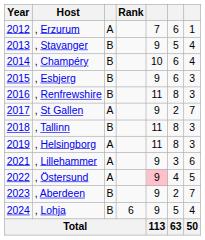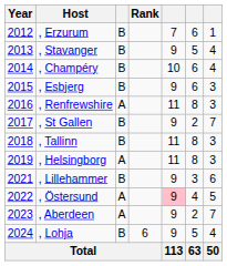 <table class=wikitable>
 <tr>
 <th>Year</th>
 <th>Host</th>
 <th></th>
 <th>Rank</th>
 <th></th>
 <th></th>
 <th></th>
 </tr>
 <tr align=center>
 <td><a href='#'>2012</a></td>
 <td align=left>, <a href='#'>Erzurum</a></td>
-<td>A</td>
+<td>B</td>
 <td></td>
 <td>7</td>
 <td>6</td>
 <td>1</td>
 </tr>
 <tr align=center>
 <td><a href='#'>2013</a></td>
 <td align=left>, <a href='#'>Stavanger</a></td>
 <td>B</td>
 <td></td>
 <td>9</td>
 <td>5</td>
 <td>4</td>
 </tr>
 <tr align=center>
 <td><a href='#'>2014</a></td>
 <td align=left>, <a href='#'>Champéry</a></td>
 <td>B</td>
 <td></td>
 <td>10</td>
 <td>6</td>
 <td>4</td>
 </tr>
 <tr align=center>
 <td><a href='#'>2015</a></td>
 <td align=left>, <a href='#'>Esbjerg</a></td>
 <td>B</td>
 <td></td>
 <td>9</td>
 <td>6</td>
 <td>3</td>
 </tr>
 <tr align=center>
 <td><a href='#'>2016</a></td>
 <td align=left>, <a href='#'>Renfrewshire</a></td>
-<td>B</td>
+<td>A</td>
 <td></td>
 <td>11</td>
 <td>8</td>
 <td>3</td>
 </tr>
 <tr align=center>
 <td><a href='#'>2017</a></td>
 <td align=left>, <a href='#'>St Gallen</a></td>
-<td>A</td>
+<td>B</td>
 <td></td>
 <td>9</td>
 <td>2</td>
 <td>7</td>
 </tr>
 <tr align=center>
 <td><a href='#'>2018</a></td>
 <td align=left>, <a href='#'>Tallinn</a></td>
 <td>B</td>
 <td></td>
 <td>11</td>
 <td>8</td>
 <td>3</td>
 </tr>
 <tr align=center>
 <td><a href='#'>2019</a></td>
 <td align=left>, <a href='#'>Helsingborg</a></td>
 <td>A</td>
 <td></td>
 <td>11</td>
 <td>8</td>
 <td>3</td>
 </tr>
 <tr align=center>
 <td><a href='#'>2021</a></td>
 <td align=left>, <a href='#'>Lillehammer</a></td>
-<td>A</td>
+<td>B</td>
 <td></td>
 <td>9</td>
 <td>3</td>
 <td>6</td>
 </tr>
 <tr align=center>
 <td><a href='#'>2022</a></td>
 <td align=left>, <a href='#'>Östersund</a></td>
 <td>A</td>
 <td></td>
 <td style="background: pink;">9</td>
 <td>4</td>
 <td>5</td>
 </tr>
 <tr align=center>
 <td><a href='#'>2023</a></td>
 <td align=left>, <a href='#'>Aberdeen</a></td>
-<td>B</td>
+<td>A</td>
 <td></td>
 <td>9</td>
 <td>2</td>
 <td>7</td>
 </tr>
 <tr align=center>
 <td><a href='#'>2024</a></td>
 <td align=left>, <a href='#'>Lohja</a></td>
 <td>B</td>
 <td>6</td>
 <td>9</td>
 <td>5</td>
 <td>4</td>
 </tr>
 <tr align=center>
 <th colspan=4>Total</th>
 <th>113</th>
 <th>63</th>
 <th>50</th>
 </tr>
 </table>
